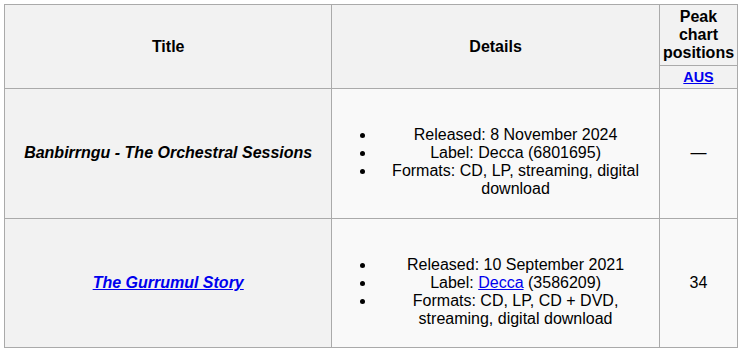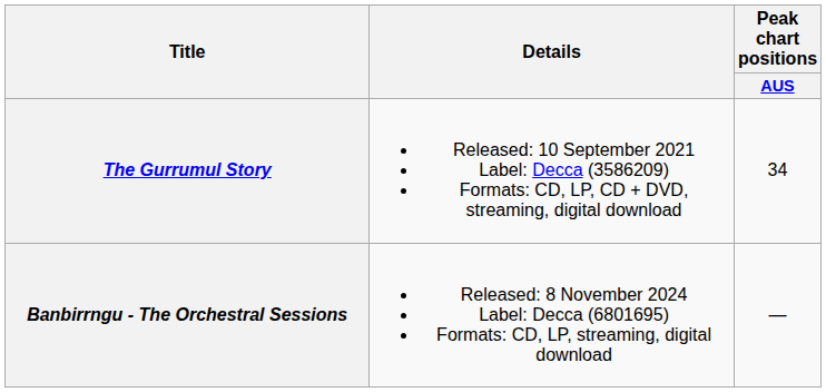 <table class="wikitable plainrowheaders" style="text-align:center;" border="1">
 <tr>
 <th scope="col" rowspan="2" style="width:20em;">Title</th>
 <th scope="col" rowspan="2" style="width:20em;">Details</th>
 <th scope="col" colspan="1">Peak chart positions</th>
 </tr>
 <tr>
 <th scope="col" style="width:2.5em;font-size:90%;"><a href='#'>AUS</a><br></th>
 </tr>
 <tr>
+<th scope="row"><em><a href='#'>The Gurrumul Story</a></em></th>
+<td><br><ul><li>Released: 10 September 2021</li><li>Label: <a href='#'>Decca</a> (3586209)</li><li>Formats: CD, LP, CD + DVD, streaming, digital download</li></ul></td>
+<td>34<br></td>
+</tr>
+<tr>
 <th scope="row"><em>Banbirrngu - The Orchestral Sessions</em></th>
 <td><br><ul><li>Released: 8 November 2024</li><li>Label: Decca (6801695)</li><li>Formats: CD, LP, streaming, digital download</li></ul></td>
 <td>— </td>
 </tr>
-<tr>
-<th scope="row"><em><a href='#'>The Gurrumul Story</a></em></th>
-<td><br><ul><li>Released: 10 September 2021</li><li>Label: <a href='#'>Decca</a> (3586209)</li><li>Formats: CD, LP, CD + DVD, streaming, digital download</li></ul></td>
-<td>34<br></td>
-</tr>
 </table>
